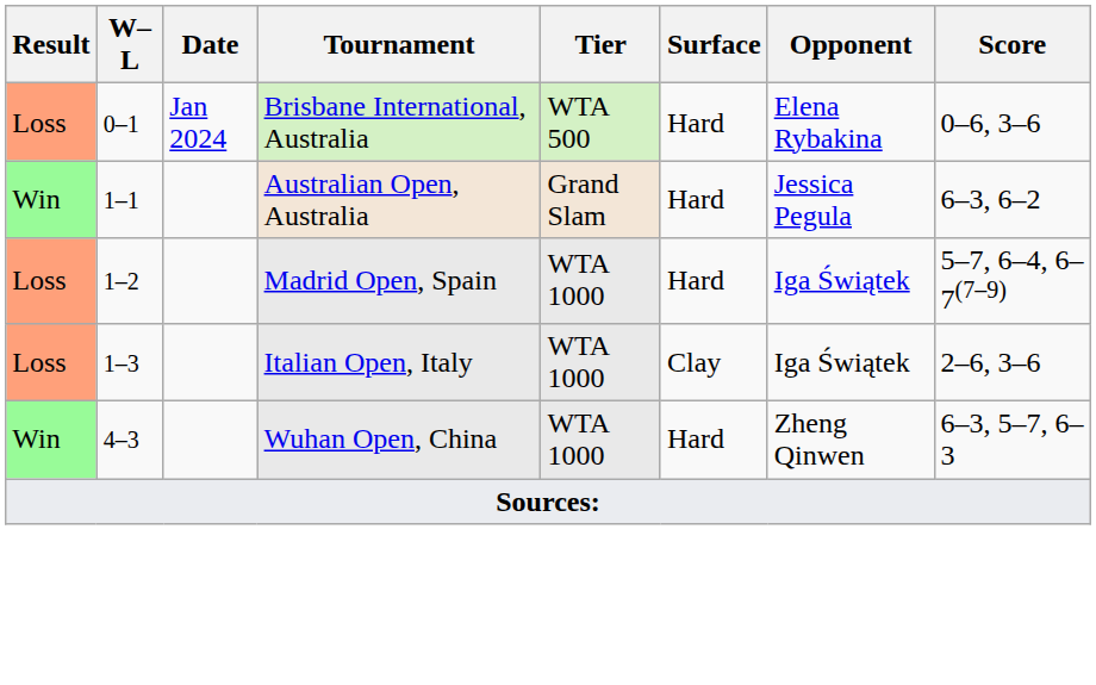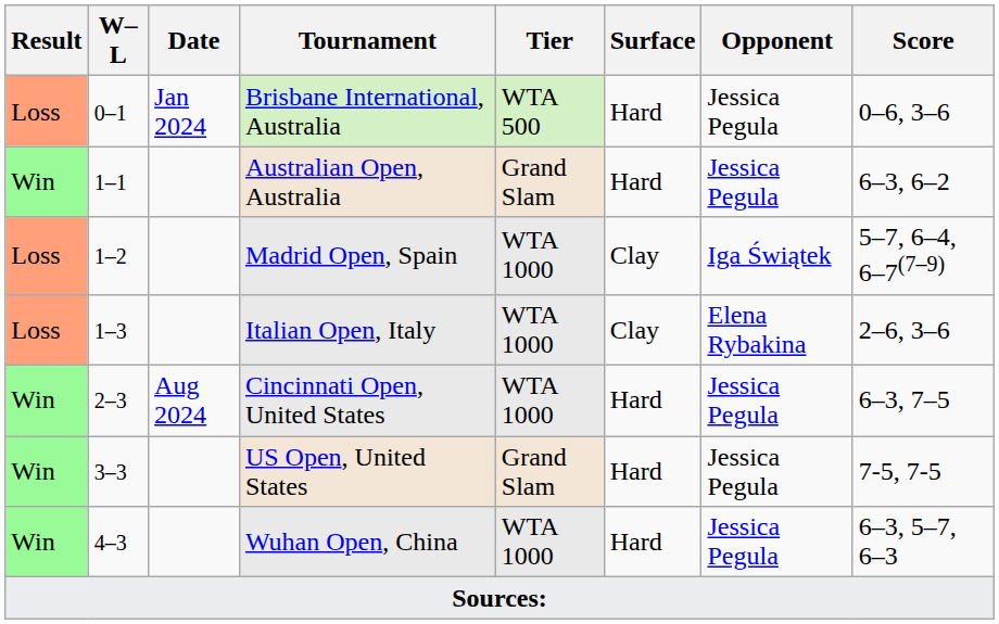 <table class="sortable wikitable">
 <tr>
 <th>Result</th>
 <th class="unsortable">W–L</th>
 <th>Date</th>
 <th>Tournament</th>
 <th>Tier</th>
 <th>Surface</th>
 <th>Opponent</th>
 <th class="unsortable">Score</th>
 </tr>
 <tr>
 <td bgcolor=ffa07a>Loss</td>
 <td><small>0–1</small></td>
 <td><a href='#'>Jan 2024</a></td>
 <td style=background:#d4f1c5><a href='#'>Brisbane International</a>, Australia</td>
 <td style=background:#d4f1c5>WTA 500</td>
 <td>Hard</td>
-<td> <a href='#'>Elena Rybakina</a></td>
+<td> Jessica Pegula</td>
 <td>0–6, 3–6</td>
 </tr>
 <tr>
 <td style=background:#98fb98>Win</td>
 <td><small>1–1</small></td>
 <td><a href='#'></a></td>
 <td style=background:#f3e6d7><a href='#'>Australian Open</a>, Australia</td>
 <td style=background:#f3e6d7>Grand Slam</td>
 <td>Hard</td>
 <td> <a href='#'>Jessica Pegula</a></td>
 <td>6–3, 6–2</td>
 </tr>
 <tr>
 <td bgcolor=ffa07a>Loss</td>
 <td><small>1–2</small></td>
 <td><a href='#'></a></td>
 <td style=background:#e9e9e9><a href='#'>Madrid Open</a>, Spain</td>
 <td style=background:#e9e9e9>WTA 1000</td>
-<td>Hard</td>
+<td>Clay</td>
 <td> <a href='#'>Iga Świątek</a></td>
 <td>5–7, 6–4, 6–7<sup>(7–9)</sup></td>
 </tr>
 <tr>
 <td bgcolor=ffa07a>Loss</td>
 <td><small>1–3</small></td>
 <td><a href='#'></a></td>
 <td style=background:#e9e9e9><a href='#'>Italian Open</a>, Italy</td>
 <td style=background:#e9e9e9>WTA 1000</td>
 <td>Clay</td>
-<td> Iga Świątek</td>
+<td> <a href='#'>Elena Rybakina</a></td>
 <td>2–6, 3–6</td>
+</tr>
+<tr>
+<td bgcolor=98fb98>Win</td>
+<td><small>2–3</small></td>
+<td><a href='#'>Aug 2024</a></td>
+<td bgcolor=e9e9e9><a href='#'>Cincinnati Open</a>, United States</td>
+<td bgcolor=e9e9e9>WTA 1000</td>
+<td>Hard</td>
+<td> <a href='#'>Jessica Pegula</a></td>
+<td>6–3, 7–5</td>
+</tr>
+<tr>
+<td bgcolor=98fb98>Win</td>
+<td><small>3–3</small></td>
+<td><a href='#'></a></td>
+<td style=background:#f3e6d7><a href='#'>US Open</a>, United States</td>
+<td style=background:#f3e6d7>Grand Slam</td>
+<td>Hard</td>
+<td> Jessica Pegula</td>
+<td>7-5, 7-5</td>
 </tr>
 <tr>
 <td bgcolor=98fb98>Win</td>
 <td><small>4–3</small></td>
 <td><a href='#'></a></td>
 <td style=background:#e9e9e9><a href='#'>Wuhan Open</a>, China</td>
 <td style=background:#e9e9e9>WTA 1000</td>
 <td>Hard</td>
-<td> Zheng Qinwen</td>
+<td> <a href='#'>Jessica Pegula</a></td>
 <td>6–3, 5–7, 6–3</td>
 </tr>
 <tr>
 <td colspan="8" style="background-color:#EAECF0;text-align:center"><strong>Sources:</strong></td>
 </tr>
 </table>
